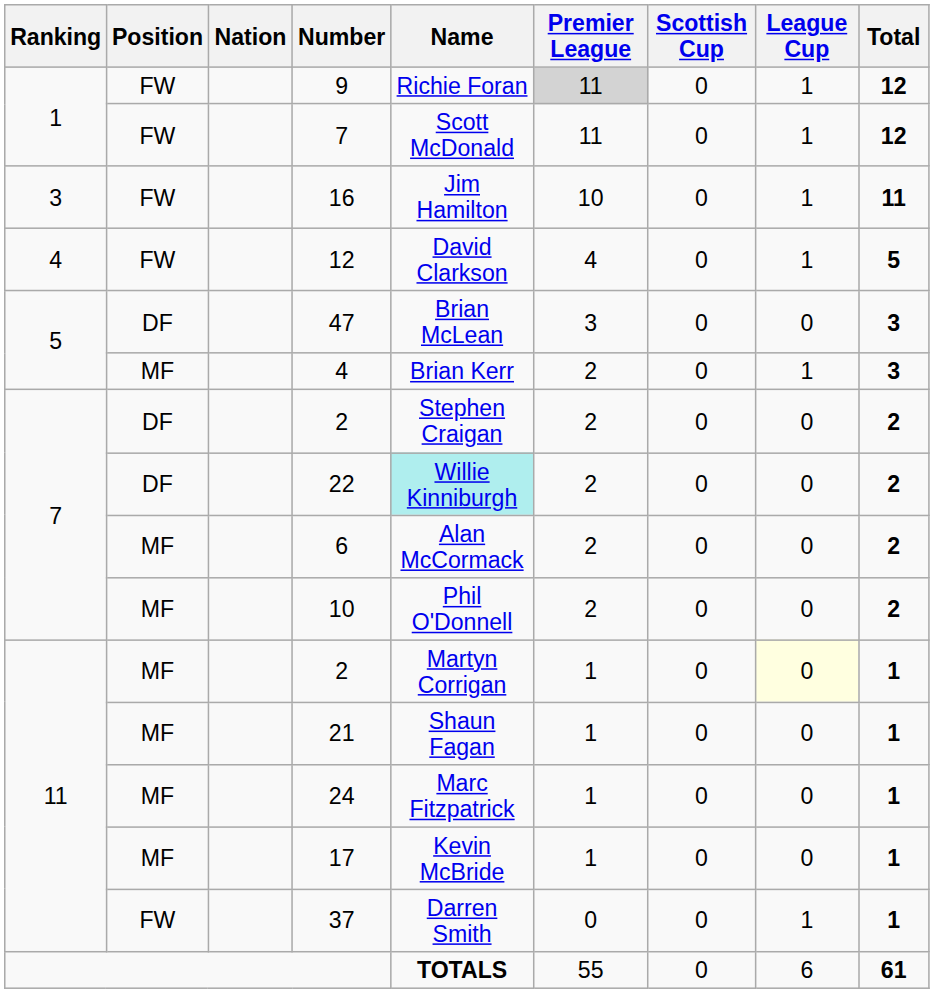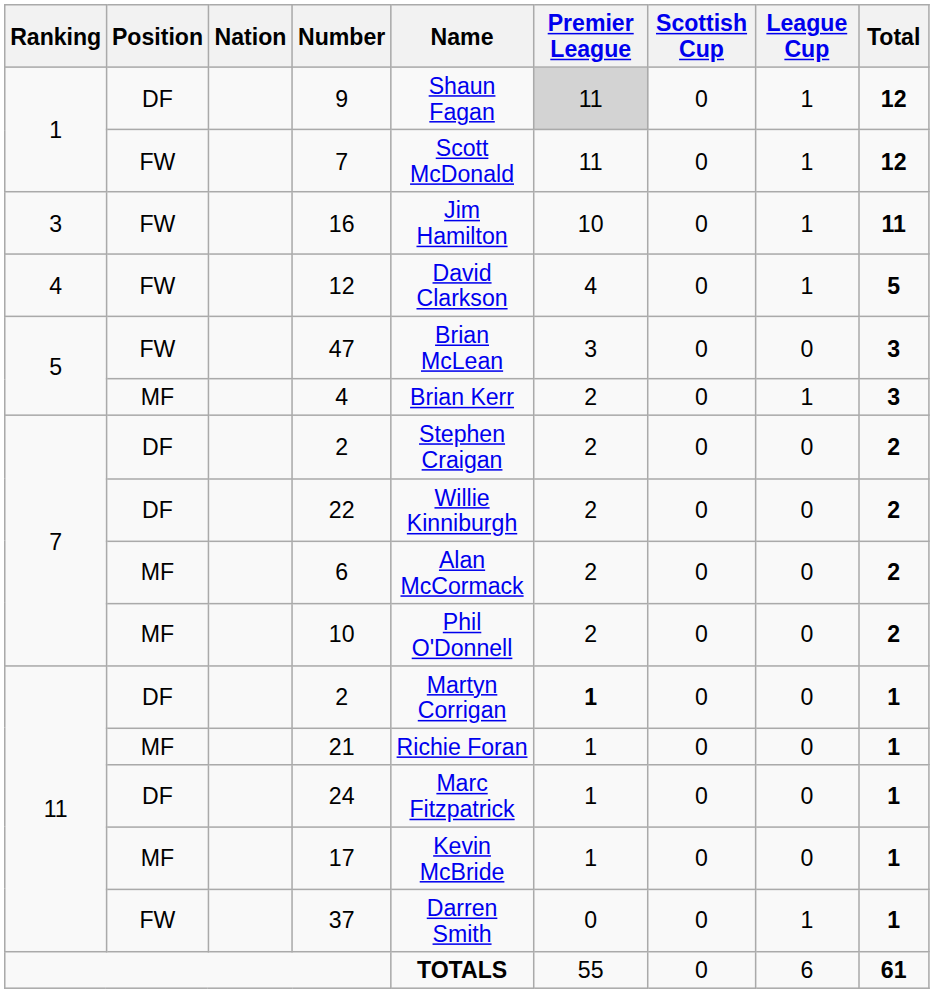 <table class="wikitable" style="font-size: 95%; text-align: center;">
 <tr>
 <th width=60>Ranking</th>
 <th width=60>Position</th>
 <th width=60>Nation</th>
 <th width=60>Number</th>
 <th width=150>Name</th>
 <th width=200><a href='#'>Premier League</a></th>
 <th width=100><a href='#'>Scottish Cup</a></th>
 <th width=150><a href='#'>League Cup</a></th>
 <th width=80>Total</th>
 </tr>
 <tr>
 <td rowspan="2">1</td>
-<td>FW</td>
+<td>DF</td>
 <td></td>
 <td>9</td>
-<td><a href='#'>Richie Foran</a></td>
+<td><a href='#'>Shaun Fagan</a></td>
 <td style="background: lightgrey;">11</td>
 <td>0</td>
 <td>1</td>
 <td><strong>12</strong></td>
 </tr>
 <tr>
 <td>FW</td>
 <td></td>
 <td>7</td>
 <td><a href='#'>Scott McDonald</a></td>
 <td>11</td>
 <td>0</td>
 <td>1</td>
 <td><strong>12</strong></td>
 </tr>
 <tr>
 <td>3</td>
 <td>FW</td>
 <td></td>
 <td>16</td>
 <td><a href='#'>Jim Hamilton</a></td>
 <td>10</td>
 <td>0</td>
 <td>1</td>
 <td><strong>11</strong></td>
 </tr>
 <tr>
 <td>4</td>
 <td>FW</td>
 <td></td>
 <td>12</td>
 <td><a href='#'>David Clarkson</a></td>
 <td>4</td>
 <td>0</td>
 <td>1</td>
 <td><strong>5</strong></td>
 </tr>
 <tr>
 <td rowspan="2">5</td>
-<td>DF</td>
+<td>FW</td>
 <td></td>
 <td>47</td>
 <td><a href='#'>Brian McLean</a></td>
 <td>3</td>
 <td>0</td>
 <td>0</td>
 <td><strong>3</strong></td>
 </tr>
 <tr>
 <td>MF</td>
 <td></td>
 <td>4</td>
 <td><a href='#'>Brian Kerr</a></td>
 <td>2</td>
 <td>0</td>
 <td>1</td>
 <td><strong>3</strong></td>
 </tr>
 <tr>
 <td rowspan="4">7</td>
 <td>DF</td>
 <td></td>
 <td>2</td>
 <td><a href='#'>Stephen Craigan</a></td>
 <td>2</td>
 <td>0</td>
 <td>0</td>
 <td><strong>2</strong></td>
 </tr>
 <tr>
 <td>DF</td>
 <td></td>
 <td>22</td>
-<td style="background: paleturquoise;"><a href='#'>Willie Kinniburgh</a></td>
+<td><a href='#'>Willie Kinniburgh</a></td>
 <td>2</td>
 <td>0</td>
 <td>0</td>
 <td><strong>2</strong></td>
 </tr>
 <tr>
 <td>MF</td>
 <td></td>
 <td>6</td>
 <td><a href='#'>Alan McCormack</a></td>
 <td>2</td>
 <td>0</td>
 <td>0</td>
 <td><strong>2</strong></td>
 </tr>
 <tr>
 <td>MF</td>
 <td></td>
 <td>10</td>
 <td><a href='#'>Phil O'Donnell</a></td>
 <td>2</td>
 <td>0</td>
 <td>0</td>
 <td><strong>2</strong></td>
 </tr>
 <tr>
 <td rowspan="5">11</td>
-<td>MF</td>
+<td>DF</td>
 <td></td>
 <td>2</td>
 <td><a href='#'>Martyn Corrigan</a></td>
-<td>1</td>
+<td><strong>1</strong></td>
 <td>0</td>
-<td style="background: lightyellow;">0</td>
+<td>0</td>
 <td><strong>1</strong></td>
 </tr>
 <tr>
 <td>MF</td>
 <td></td>
 <td>21</td>
-<td><a href='#'>Shaun Fagan</a></td>
+<td><a href='#'>Richie Foran</a></td>
 <td>1</td>
 <td>0</td>
 <td>0</td>
 <td><strong>1</strong></td>
 </tr>
 <tr>
-<td>MF</td>
+<td>DF</td>
 <td></td>
 <td>24</td>
 <td><a href='#'>Marc Fitzpatrick</a></td>
 <td>1</td>
 <td>0</td>
 <td>0</td>
 <td><strong>1</strong></td>
 </tr>
 <tr>
 <td>MF</td>
 <td></td>
 <td>17</td>
 <td><a href='#'>Kevin McBride</a></td>
 <td>1</td>
 <td>0</td>
 <td>0</td>
 <td><strong>1</strong></td>
 </tr>
 <tr>
 <td>FW</td>
 <td></td>
 <td>37</td>
 <td><a href='#'>Darren Smith</a></td>
 <td>0</td>
 <td>0</td>
 <td>1</td>
 <td><strong>1</strong></td>
 </tr>
 <tr>
 <td colspan="4"></td>
 <td><strong>TOTALS</strong></td>
 <td>55</td>
 <td>0</td>
 <td>6</td>
 <td><strong>61</strong></td>
 </tr>
 </table>
